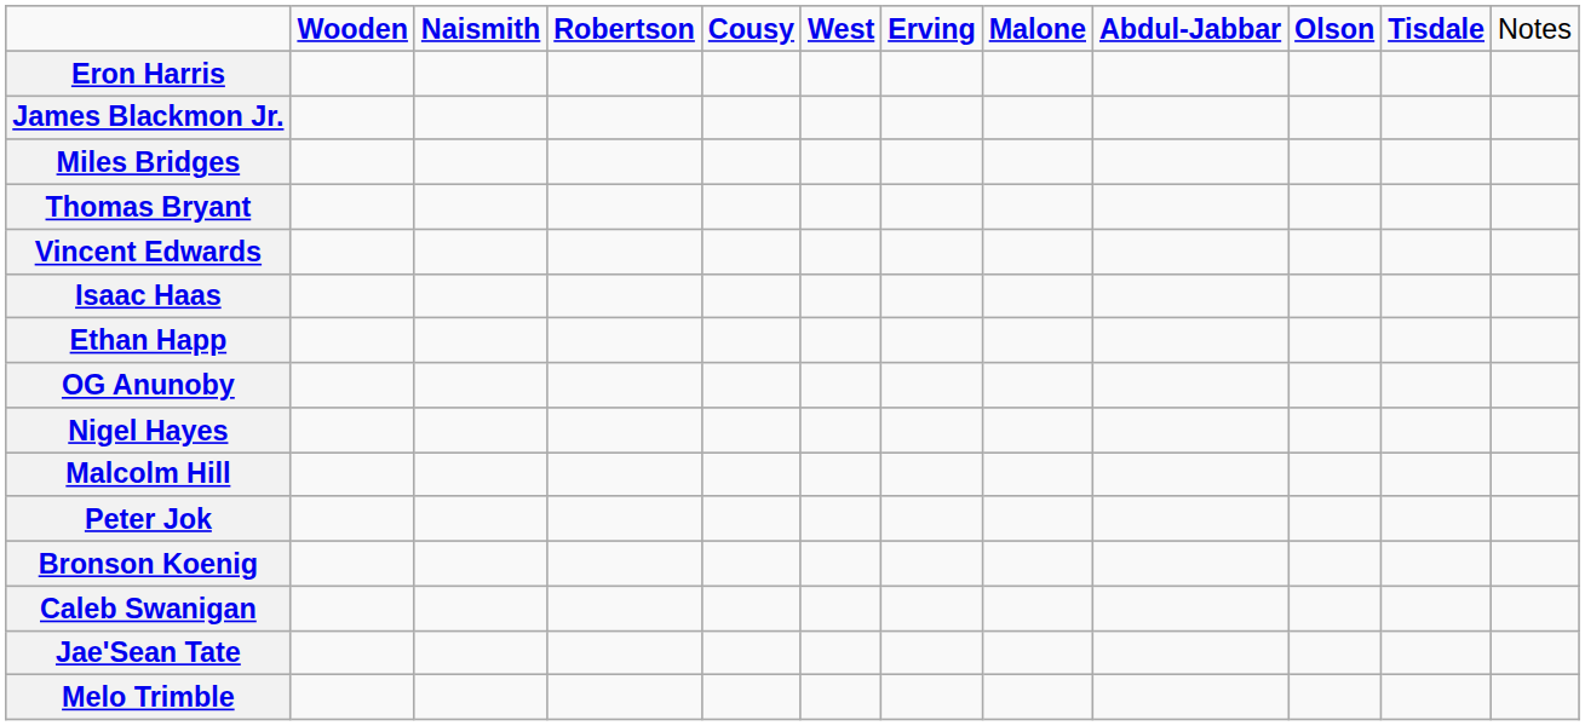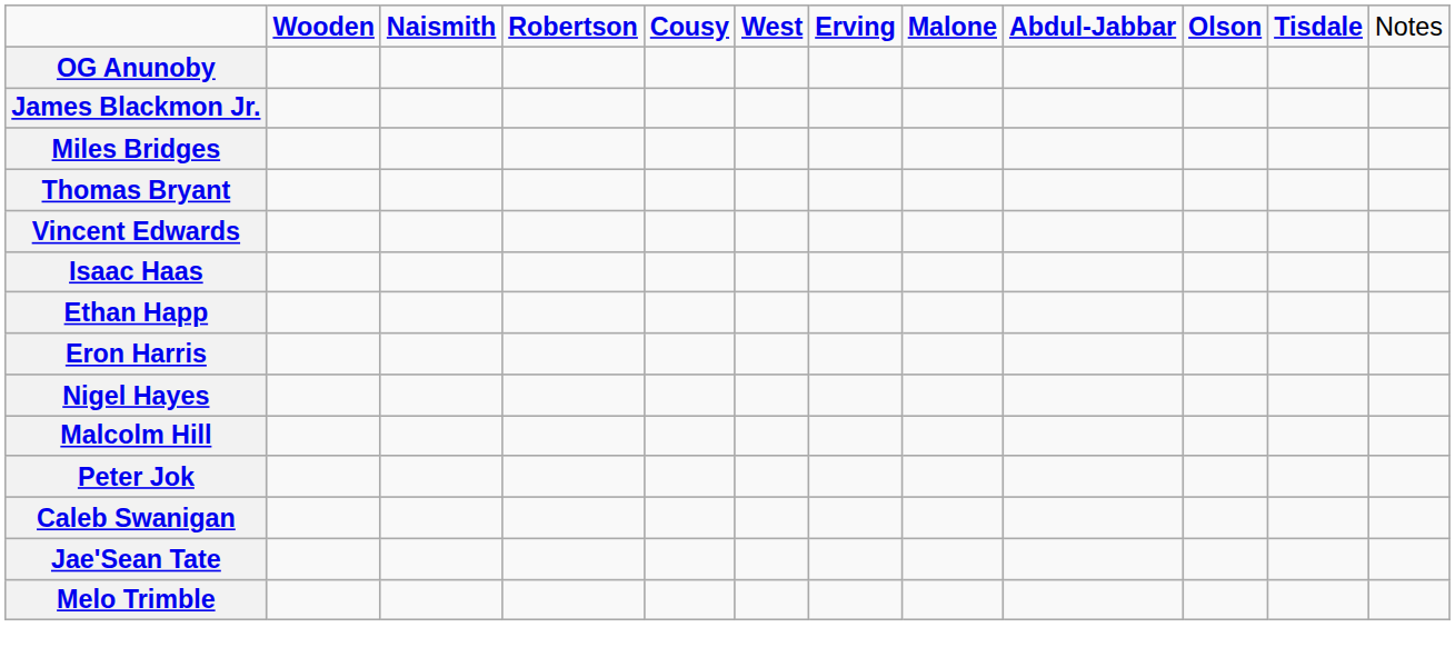 <table class="wikitable" style="white-space:nowrap; font-size:90%;">
 <tr>
 <td></td>
 <td><strong><a href='#'>Wooden</a></strong></td>
 <td><strong><a href='#'>Naismith</a></strong></td>
 <td><strong><a href='#'>Robertson</a></strong></td>
 <td><strong><a href='#'>Cousy</a></strong></td>
 <td><strong><a href='#'>West</a></strong></td>
 <td><strong><a href='#'>Erving</a></strong></td>
 <td><strong><a href='#'>Malone</a></strong></td>
 <td><strong><a href='#'>Abdul-Jabbar</a></strong></td>
 <td><strong><a href='#'>Olson</a></strong></td>
 <td><strong><a href='#'>Tisdale</a></strong></td>
 <td>Notes</td>
 </tr>
 <tr>
-<th><a href='#'>Eron Harris</a></th>
+<th><a href='#'>OG Anunoby</a></th>
 <td></td>
 <td></td>
 <td></td>
 <td></td>
 <td></td>
 <td></td>
 <td></td>
 <td></td>
 <td></td>
 <td></td>
 <td></td>
 </tr>
 <tr>
 <th><a href='#'>James Blackmon Jr.</a></th>
 <td></td>
 <td></td>
 <td></td>
 <td></td>
 <td></td>
 <td></td>
 <td></td>
 <td></td>
 <td></td>
 <td></td>
 <td></td>
 </tr>
 <tr>
 <th><a href='#'>Miles Bridges</a></th>
 <td></td>
 <td></td>
 <td></td>
 <td></td>
 <td></td>
 <td></td>
 <td></td>
 <td></td>
 <td></td>
 <td></td>
 <td></td>
 </tr>
 <tr>
 <th><a href='#'>Thomas Bryant</a></th>
 <td></td>
 <td></td>
 <td></td>
 <td></td>
 <td></td>
 <td></td>
 <td></td>
 <td></td>
 <td></td>
 <td></td>
 <td></td>
 </tr>
 <tr>
 <th><a href='#'>Vincent Edwards</a></th>
 <td></td>
 <td></td>
 <td></td>
 <td></td>
 <td></td>
 <td></td>
 <td></td>
 <td></td>
 <td></td>
 <td></td>
 <td></td>
 </tr>
 <tr>
 <th><a href='#'>Isaac Haas</a></th>
 <td></td>
 <td></td>
 <td></td>
 <td></td>
 <td></td>
 <td></td>
 <td></td>
 <td></td>
 <td></td>
 <td></td>
 <td></td>
 </tr>
 <tr>
 <th><a href='#'>Ethan Happ</a></th>
 <td></td>
 <td></td>
 <td></td>
 <td></td>
 <td></td>
 <td></td>
 <td></td>
 <td></td>
 <td></td>
 <td></td>
 <td></td>
 </tr>
 <tr>
-<th><a href='#'>OG Anunoby</a></th>
+<th><a href='#'>Eron Harris</a></th>
 <td></td>
 <td></td>
 <td></td>
 <td></td>
 <td></td>
 <td></td>
 <td></td>
 <td></td>
 <td></td>
 <td></td>
 <td></td>
 </tr>
 <tr>
 <th><a href='#'>Nigel Hayes</a></th>
 <td></td>
 <td></td>
 <td></td>
 <td></td>
 <td></td>
 <td></td>
 <td></td>
 <td></td>
 <td></td>
 <td></td>
 <td></td>
 </tr>
 <tr>
 <th><a href='#'>Malcolm Hill</a></th>
 <td></td>
 <td></td>
 <td></td>
 <td></td>
 <td></td>
 <td></td>
 <td></td>
 <td></td>
 <td></td>
 <td></td>
 <td></td>
 </tr>
 <tr>
 <th><a href='#'>Peter Jok</a></th>
 <td></td>
 <td></td>
 <td></td>
 <td></td>
 <td></td>
 <td></td>
 <td></td>
 <td></td>
 <td></td>
 <td></td>
 <td></td>
 </tr>
 <tr>
-<th><a href='#'>Bronson Koenig</a></th>
-<td></td>
-<td></td>
-<td></td>
-<td></td>
-<td></td>
-<td></td>
-<td></td>
-<td></td>
-<td></td>
-<td></td>
-<td></td>
-</tr>
-<tr>
 <th><a href='#'>Caleb Swanigan</a></th>
 <td></td>
 <td></td>
 <td></td>
 <td></td>
 <td></td>
 <td></td>
 <td></td>
 <td></td>
 <td></td>
 <td></td>
 <td></td>
 </tr>
 <tr>
 <th><a href='#'>Jae'Sean Tate</a></th>
 <td></td>
 <td></td>
 <td></td>
 <td></td>
 <td></td>
 <td></td>
 <td></td>
 <td></td>
 <td></td>
 <td></td>
 <td></td>
 </tr>
 <tr>
 <th><a href='#'>Melo Trimble</a></th>
 <td></td>
 <td></td>
 <td></td>
 <td></td>
 <td></td>
 <td></td>
 <td></td>
 <td></td>
 <td></td>
 <td></td>
 <td></td>
 </tr>
 </table>
